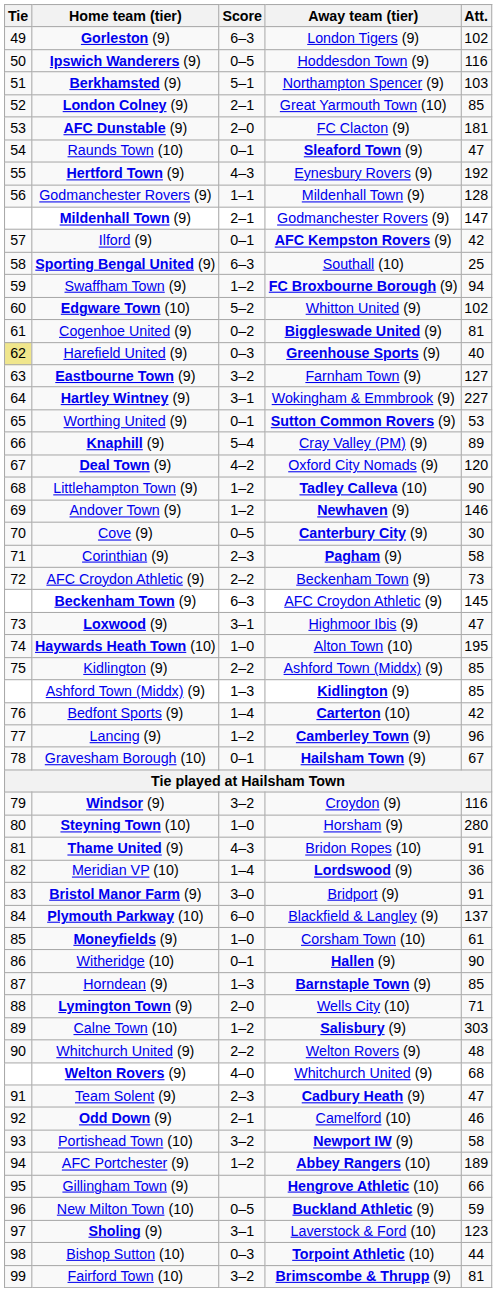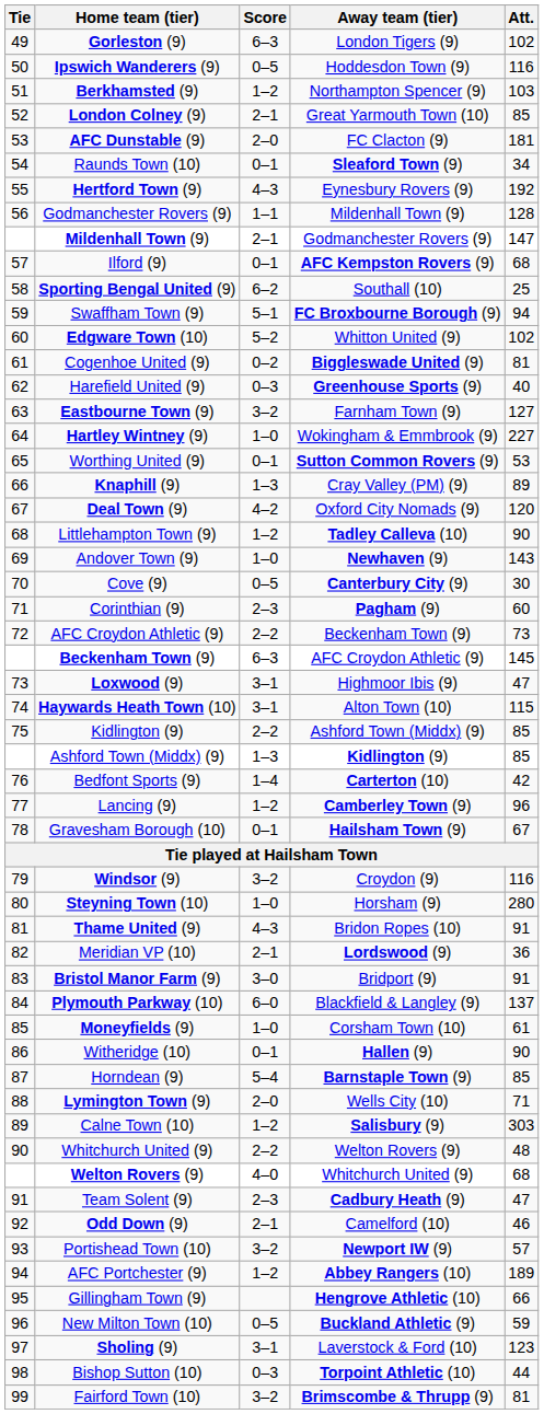 <table class="wikitable" style="text-align: center; font-size:85%">
 <tr>
 <th>Tie</th>
 <th>Home team (tier)</th>
 <th>Score</th>
 <th>Away team (tier)</th>
 <th>Att.</th>
 </tr>
 <tr>
 <td>49</td>
 <td><strong><a href='#'>Gorleston</a></strong> (9)</td>
 <td>6–3 </td>
 <td><a href='#'>London Tigers</a> (9)</td>
 <td>102</td>
 </tr>
 <tr>
 <td>50</td>
 <td><strong><a href='#'>Ipswich Wanderers</a></strong> (9)</td>
 <td>0–5</td>
 <td><a href='#'>Hoddesdon Town</a> (9)</td>
 <td>116</td>
 </tr>
 <tr>
 <td>51</td>
 <td><strong><a href='#'>Berkhamsted</a></strong> (9)</td>
-<td>5–1</td>
+<td>1–2</td>
 <td><a href='#'>Northampton Spencer</a> (9)</td>
 <td>103</td>
 </tr>
 <tr>
 <td>52</td>
 <td><strong><a href='#'>London Colney</a></strong> (9)</td>
 <td>2–1</td>
 <td><a href='#'>Great Yarmouth Town</a> (10)</td>
 <td>85</td>
 </tr>
 <tr>
 <td>53</td>
 <td><strong><a href='#'>AFC Dunstable</a></strong> (9)</td>
 <td>2–0 </td>
 <td><a href='#'>FC Clacton</a> (9)</td>
 <td>181</td>
 </tr>
 <tr>
 <td>54</td>
 <td><a href='#'>Raunds Town</a> (10)</td>
 <td>0–1</td>
 <td><strong><a href='#'>Sleaford Town</a></strong> (9)</td>
-<td>47</td>
+<td>34</td>
 </tr>
 <tr>
 <td>55</td>
 <td><strong><a href='#'>Hertford Town</a></strong> (9)</td>
 <td>4–3</td>
 <td><a href='#'>Eynesbury Rovers</a> (9)</td>
 <td>192</td>
 </tr>
 <tr>
 <td>56</td>
 <td><a href='#'>Godmanchester Rovers</a> (9)</td>
 <td>1–1</td>
 <td><a href='#'>Mildenhall Town</a> (9)</td>
 <td>128</td>
 </tr>
 <tr style="background:white;">
 <td><em></em></td>
 <td><strong><a href='#'>Mildenhall Town</a></strong> (9)</td>
 <td>2–1</td>
 <td><a href='#'>Godmanchester Rovers</a> (9)</td>
 <td>147</td>
 </tr>
 <tr>
 <td>57</td>
 <td><a href='#'>Ilford</a> (9)</td>
 <td>0–1</td>
 <td><strong><a href='#'>AFC Kempston Rovers</a></strong> (9)</td>
-<td>42</td>
+<td>68</td>
 </tr>
 <tr>
 <td>58</td>
 <td><strong><a href='#'>Sporting Bengal United</a></strong> (9)</td>
-<td>6–3 </td>
+<td>6–2</td>
 <td><a href='#'>Southall</a> (10)</td>
 <td>25</td>
 </tr>
 <tr>
 <td>59</td>
 <td><a href='#'>Swaffham Town</a> (9)</td>
-<td>1–2</td>
+<td>5–1</td>
 <td><strong><a href='#'>FC Broxbourne Borough</a></strong> (9)</td>
 <td>94</td>
 </tr>
 <tr>
 <td>60</td>
 <td><strong><a href='#'>Edgware Town</a></strong> (10)</td>
 <td>5–2</td>
 <td><a href='#'>Whitton United</a> (9)</td>
 <td>102</td>
 </tr>
 <tr>
 <td>61</td>
 <td><a href='#'>Cogenhoe United</a> (9)</td>
 <td>0–2</td>
 <td><strong><a href='#'>Biggleswade United</a></strong> (9)</td>
 <td>81</td>
 </tr>
 <tr>
-<td style="background: khaki;">62</td>
+<td>62</td>
 <td><a href='#'>Harefield United</a> (9)</td>
 <td>0–3</td>
 <td><strong><a href='#'>Greenhouse Sports</a></strong> (9)</td>
 <td>40</td>
 </tr>
 <tr>
 <td>63</td>
 <td><strong><a href='#'>Eastbourne Town</a></strong> (9)</td>
 <td>3–2 </td>
 <td><a href='#'>Farnham Town</a> (9)</td>
 <td>127</td>
 </tr>
 <tr>
 <td>64</td>
 <td><strong><a href='#'>Hartley Wintney</a></strong> (9)</td>
-<td>3–1</td>
+<td>1–0</td>
 <td><a href='#'>Wokingham & Emmbrook</a> (9)</td>
 <td>227</td>
 </tr>
 <tr>
 <td>65</td>
 <td><a href='#'>Worthing United</a> (9)</td>
 <td>0–1</td>
 <td><strong><a href='#'>Sutton Common Rovers</a></strong> (9)</td>
 <td>53</td>
 </tr>
 <tr>
 <td>66</td>
 <td><strong><a href='#'>Knaphill</a></strong> (9)</td>
-<td>5–4 </td>
+<td>1–3</td>
 <td><a href='#'>Cray Valley (PM)</a> (9)</td>
 <td>89</td>
 </tr>
 <tr>
 <td>67</td>
 <td><strong><a href='#'>Deal Town</a></strong> (9)</td>
 <td>4–2</td>
 <td><a href='#'>Oxford City Nomads</a> (9)</td>
 <td>120</td>
 </tr>
 <tr>
 <td>68</td>
 <td><a href='#'>Littlehampton Town</a> (9)</td>
 <td>1–2</td>
 <td><strong><a href='#'>Tadley Calleva</a></strong> (10)</td>
 <td>90</td>
 </tr>
 <tr>
 <td>69</td>
 <td><a href='#'>Andover Town</a> (9)</td>
-<td>1–2</td>
+<td>1–0</td>
 <td><strong><a href='#'>Newhaven</a></strong> (9)</td>
-<td>146</td>
+<td>143</td>
 </tr>
 <tr>
 <td>70</td>
 <td><a href='#'>Cove</a> (9)</td>
 <td>0–5</td>
 <td><strong><a href='#'>Canterbury City</a></strong> (9)</td>
 <td>30</td>
 </tr>
 <tr>
 <td>71</td>
 <td><a href='#'>Corinthian</a> (9)</td>
 <td>2–3</td>
 <td><strong><a href='#'>Pagham</a></strong> (9)</td>
-<td>58</td>
+<td>60</td>
 </tr>
 <tr>
 <td>72</td>
 <td><a href='#'>AFC Croydon Athletic</a> (9)</td>
 <td>2–2</td>
 <td><a href='#'>Beckenham Town</a> (9)</td>
 <td>73</td>
 </tr>
 <tr style="background:white;">
 <td><em></em></td>
 <td><strong><a href='#'>Beckenham Town</a></strong> (9)</td>
 <td>6–3 </td>
 <td><a href='#'>AFC Croydon Athletic</a> (9)</td>
 <td>145</td>
 </tr>
 <tr>
 <td>73</td>
 <td><strong><a href='#'>Loxwood</a></strong> (9)</td>
 <td>3–1</td>
 <td><a href='#'>Highmoor Ibis</a> (9)</td>
 <td>47</td>
 </tr>
 <tr>
 <td>74</td>
 <td><strong><a href='#'>Haywards Heath Town</a></strong> (10)</td>
-<td>1–0</td>
+<td>3–1</td>
 <td><a href='#'>Alton Town</a> (10)</td>
-<td>195</td>
+<td>115</td>
 </tr>
 <tr>
 <td>75</td>
 <td><a href='#'>Kidlington</a> (9)</td>
 <td>2–2</td>
 <td><a href='#'>Ashford Town (Middx)</a> (9)</td>
 <td>85</td>
 </tr>
 <tr style="background:white;">
 <td><em></em></td>
 <td><a href='#'>Ashford Town (Middx)</a> (9)</td>
 <td>1–3</td>
 <td><strong><a href='#'>Kidlington</a></strong> (9)</td>
 <td>85</td>
 </tr>
 <tr>
 <td>76</td>
 <td><a href='#'>Bedfont Sports</a> (9)</td>
 <td>1–4</td>
 <td><strong><a href='#'>Carterton</a></strong> (10)</td>
 <td>42</td>
 </tr>
 <tr>
 <td>77</td>
 <td><a href='#'>Lancing</a> (9)</td>
 <td>1–2</td>
 <td><strong><a href='#'>Camberley Town</a></strong> (9)</td>
 <td>96</td>
 </tr>
 <tr>
 <td>78</td>
 <td><a href='#'>Gravesham Borough</a> (10)</td>
 <td>0–1</td>
 <td><strong><a href='#'>Hailsham Town</a></strong> (9)</td>
 <td>67</td>
 </tr>
 <tr>
 <th colspan="5">Tie played at Hailsham Town</th>
 </tr>
 <tr>
 <td>79</td>
 <td><strong><a href='#'>Windsor</a></strong> (9)</td>
 <td>3–2</td>
 <td><a href='#'>Croydon</a> (9)</td>
 <td>116</td>
 </tr>
 <tr>
 <td>80</td>
 <td><strong><a href='#'>Steyning Town</a></strong> (10)</td>
 <td>1–0 </td>
 <td><a href='#'>Horsham</a> (9)</td>
 <td>280</td>
 </tr>
 <tr>
 <td>81</td>
 <td><strong><a href='#'>Thame United</a></strong> (9)</td>
 <td>4–3</td>
 <td><a href='#'>Bridon Ropes</a> (10)</td>
 <td>91</td>
 </tr>
 <tr>
 <td>82</td>
 <td><a href='#'>Meridian VP</a> (10)</td>
-<td>1–4</td>
+<td>2–1</td>
 <td><strong><a href='#'>Lordswood</a></strong> (9)</td>
 <td>36</td>
 </tr>
 <tr>
 <td>83</td>
 <td><strong><a href='#'>Bristol Manor Farm</a></strong> (9)</td>
 <td>3–0</td>
 <td><a href='#'>Bridport</a> (9)</td>
 <td>91</td>
 </tr>
 <tr>
 <td>84</td>
 <td><strong><a href='#'>Plymouth Parkway</a></strong> (10)</td>
 <td>6–0</td>
 <td><a href='#'>Blackfield & Langley</a> (9)</td>
 <td>137</td>
 </tr>
 <tr>
 <td>85</td>
 <td><strong><a href='#'>Moneyfields</a></strong> (9)</td>
 <td>1–0</td>
 <td><a href='#'>Corsham Town</a> (10)</td>
 <td>61</td>
 </tr>
 <tr>
 <td>86</td>
 <td><a href='#'>Witheridge</a> (10)</td>
 <td>0–1</td>
 <td><strong><a href='#'>Hallen</a></strong> (9)</td>
 <td>90</td>
 </tr>
 <tr>
 <td>87</td>
 <td><a href='#'>Horndean</a> (9)</td>
-<td>1–3</td>
+<td>5–4 </td>
 <td><strong><a href='#'>Barnstaple Town</a></strong> (9)</td>
 <td>85</td>
 </tr>
 <tr>
 <td>88</td>
 <td><strong><a href='#'>Lymington Town</a></strong> (9)</td>
 <td>2–0</td>
 <td><a href='#'>Wells City</a> (10)</td>
 <td>71</td>
 </tr>
 <tr>
 <td>89</td>
 <td><a href='#'>Calne Town</a> (10)</td>
 <td>1–2</td>
 <td><strong><a href='#'>Salisbury</a></strong> (9)</td>
 <td>303</td>
 </tr>
 <tr>
 <td>90</td>
 <td><a href='#'>Whitchurch United</a> (9)</td>
 <td>2–2</td>
 <td><a href='#'>Welton Rovers</a> (9)</td>
 <td>48</td>
 </tr>
 <tr style="background:white;">
 <td><em></em></td>
 <td><strong><a href='#'>Welton Rovers</a></strong> (9)</td>
 <td>4–0</td>
 <td><a href='#'>Whitchurch United</a> (9)</td>
 <td>68</td>
 </tr>
 <tr>
 <td>91</td>
 <td><a href='#'>Team Solent</a> (9)</td>
 <td>2–3</td>
 <td><strong><a href='#'>Cadbury Heath</a></strong> (9)</td>
 <td>47</td>
 </tr>
 <tr>
 <td>92</td>
 <td><strong><a href='#'>Odd Down</a></strong> (9)</td>
 <td>2–1</td>
 <td><a href='#'>Camelford</a> (10)</td>
 <td>46</td>
 </tr>
 <tr>
 <td>93</td>
 <td><a href='#'>Portishead Town</a> (10)</td>
 <td>3–2</td>
 <td><strong><a href='#'>Newport IW</a></strong> (9)</td>
-<td>58</td>
+<td>57</td>
 </tr>
 <tr>
 <td>94</td>
 <td><a href='#'>AFC Portchester</a> (9)</td>
 <td>1–2</td>
 <td><strong><a href='#'>Abbey Rangers</a></strong> (10)</td>
 <td>189</td>
 </tr>
 <tr>
 <td>95</td>
 <td><a href='#'>Gillingham Town</a> (9)</td>
 <td></td>
 <td><strong><a href='#'>Hengrove Athletic</a></strong> (10)</td>
 <td>66</td>
 </tr>
 <tr>
 <td>96</td>
 <td><a href='#'>New Milton Town</a> (10)</td>
 <td>0–5</td>
 <td><strong><a href='#'>Buckland Athletic</a></strong> (9)</td>
 <td>59</td>
 </tr>
 <tr>
 <td>97</td>
 <td><strong><a href='#'>Sholing</a></strong> (9)</td>
 <td>3–1</td>
 <td><a href='#'>Laverstock & Ford</a> (10)</td>
 <td>123</td>
 </tr>
 <tr>
 <td>98</td>
 <td><a href='#'>Bishop Sutton</a> (10)</td>
 <td>0–3</td>
 <td><strong><a href='#'>Torpoint Athletic</a></strong> (10)</td>
 <td>44</td>
 </tr>
 <tr>
 <td>99</td>
 <td><a href='#'>Fairford Town</a> (10)</td>
 <td>3–2</td>
 <td><strong><a href='#'>Brimscombe & Thrupp</a></strong> (9)</td>
 <td>81</td>
 </tr>
 </table>
